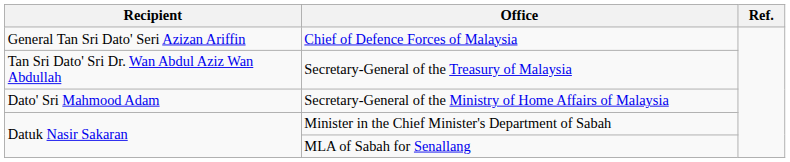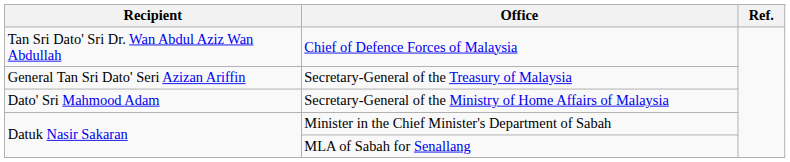 <table class="wikitable">
 <tr>
 <th width=400>Recipient</th>
 <th width=600>Office</th>
 <th width=50>Ref.</th>
 </tr>
 <tr>
-<td>General Tan Sri Dato' Seri <a href='#'>Azizan Ariffin</a></td>
+<td>Tan Sri Dato' Sri Dr. <a href='#'>Wan Abdul Aziz Wan Abdullah</a></td>
 <td><a href='#'>Chief of Defence Forces of Malaysia</a></td>
 <td rowspan="5" align=center></td>
 </tr>
 <tr>
-<td>Tan Sri Dato' Sri Dr. <a href='#'>Wan Abdul Aziz Wan Abdullah</a></td>
+<td>General Tan Sri Dato' Seri <a href='#'>Azizan Ariffin</a></td>
 <td>Secretary-General of the <a href='#'>Treasury of Malaysia</a></td>
 </tr>
 <tr>
 <td>Dato' Sri <a href='#'>Mahmood Adam</a></td>
 <td>Secretary-General of the <a href='#'>Ministry of Home Affairs of Malaysia</a></td>
 </tr>
 <tr>
 <td rowspan="2">Datuk <a href='#'>Nasir Sakaran</a></td>
 <td>Minister in the Chief Minister's Department of Sabah</td>
 </tr>
 <tr>
 <td>MLA of Sabah for <a href='#'>Senallang</a></td>
 </tr>
 </table>
